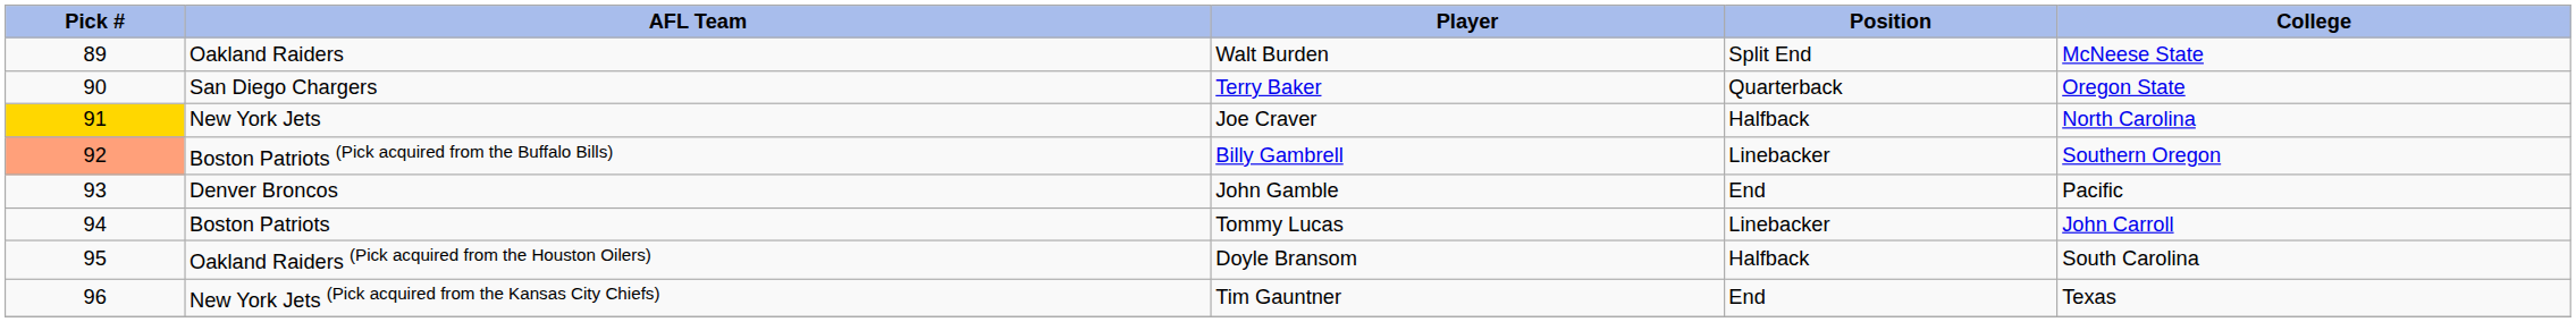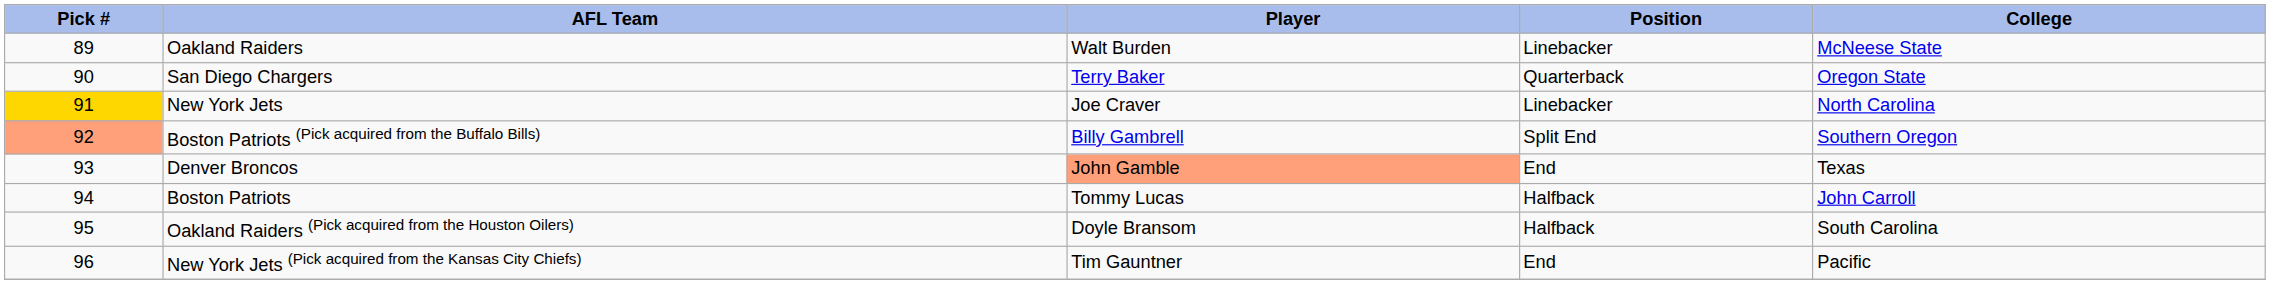 <table class="wikitable sortable sortable" style="width: 100%">
 <tr>
 <th style="background:#A8BDEC;" width=7%>Pick #</th>
 <th width=40% style="background:#A8BDEC;">AFL Team</th>
 <th width=20% style="background:#A8BDEC;">Player</th>
 <th width=13% style="background:#A8BDEC;">Position</th>
 <th style="background:#A8BDEC;">College</th>
 </tr>
 <tr>
 <td align=center>89</td>
 <td>Oakland Raiders</td>
 <td>Walt Burden</td>
-<td>Split End</td>
+<td>Linebacker</td>
 <td><a href='#'>McNeese State</a></td>
 </tr>
 <tr>
 <td align=center>90</td>
 <td>San Diego Chargers</td>
 <td><a href='#'>Terry Baker</a></td>
 <td>Quarterback</td>
 <td><a href='#'>Oregon State</a></td>
 </tr>
 <tr>
 <td align=center style="background: gold;">91</td>
 <td>New York Jets</td>
 <td>Joe Craver</td>
-<td>Halfback</td>
+<td>Linebacker</td>
 <td><a href='#'>North Carolina</a></td>
 </tr>
 <tr>
 <td align=center style="background: lightsalmon;">92</td>
 <td>Boston Patriots <sup>(Pick acquired from the Buffalo Bills)</sup></td>
 <td><a href='#'>Billy Gambrell</a></td>
-<td>Linebacker</td>
+<td>Split End</td>
 <td><a href='#'>Southern Oregon</a></td>
 </tr>
 <tr>
 <td align=center>93</td>
 <td>Denver Broncos</td>
-<td>John Gamble</td>
+<td style="background: lightsalmon;">John Gamble</td>
 <td>End</td>
-<td>Pacific</td>
+<td>Texas</td>
 </tr>
 <tr>
 <td align=center>94</td>
 <td>Boston Patriots</td>
 <td>Tommy Lucas</td>
-<td>Linebacker</td>
+<td>Halfback</td>
 <td><a href='#'>John Carroll</a></td>
 </tr>
 <tr>
 <td align=center>95</td>
 <td>Oakland Raiders <sup>(Pick acquired from the Houston Oilers)</sup></td>
 <td>Doyle Bransom</td>
 <td>Halfback</td>
 <td>South Carolina</td>
 </tr>
 <tr>
 <td align=center>96</td>
 <td>New York Jets <sup>(Pick acquired from the Kansas City Chiefs)</sup></td>
 <td>Tim Gauntner</td>
 <td>End</td>
-<td>Texas</td>
+<td>Pacific</td>
 </tr>
 <tr>
 </tr>
 </table>
